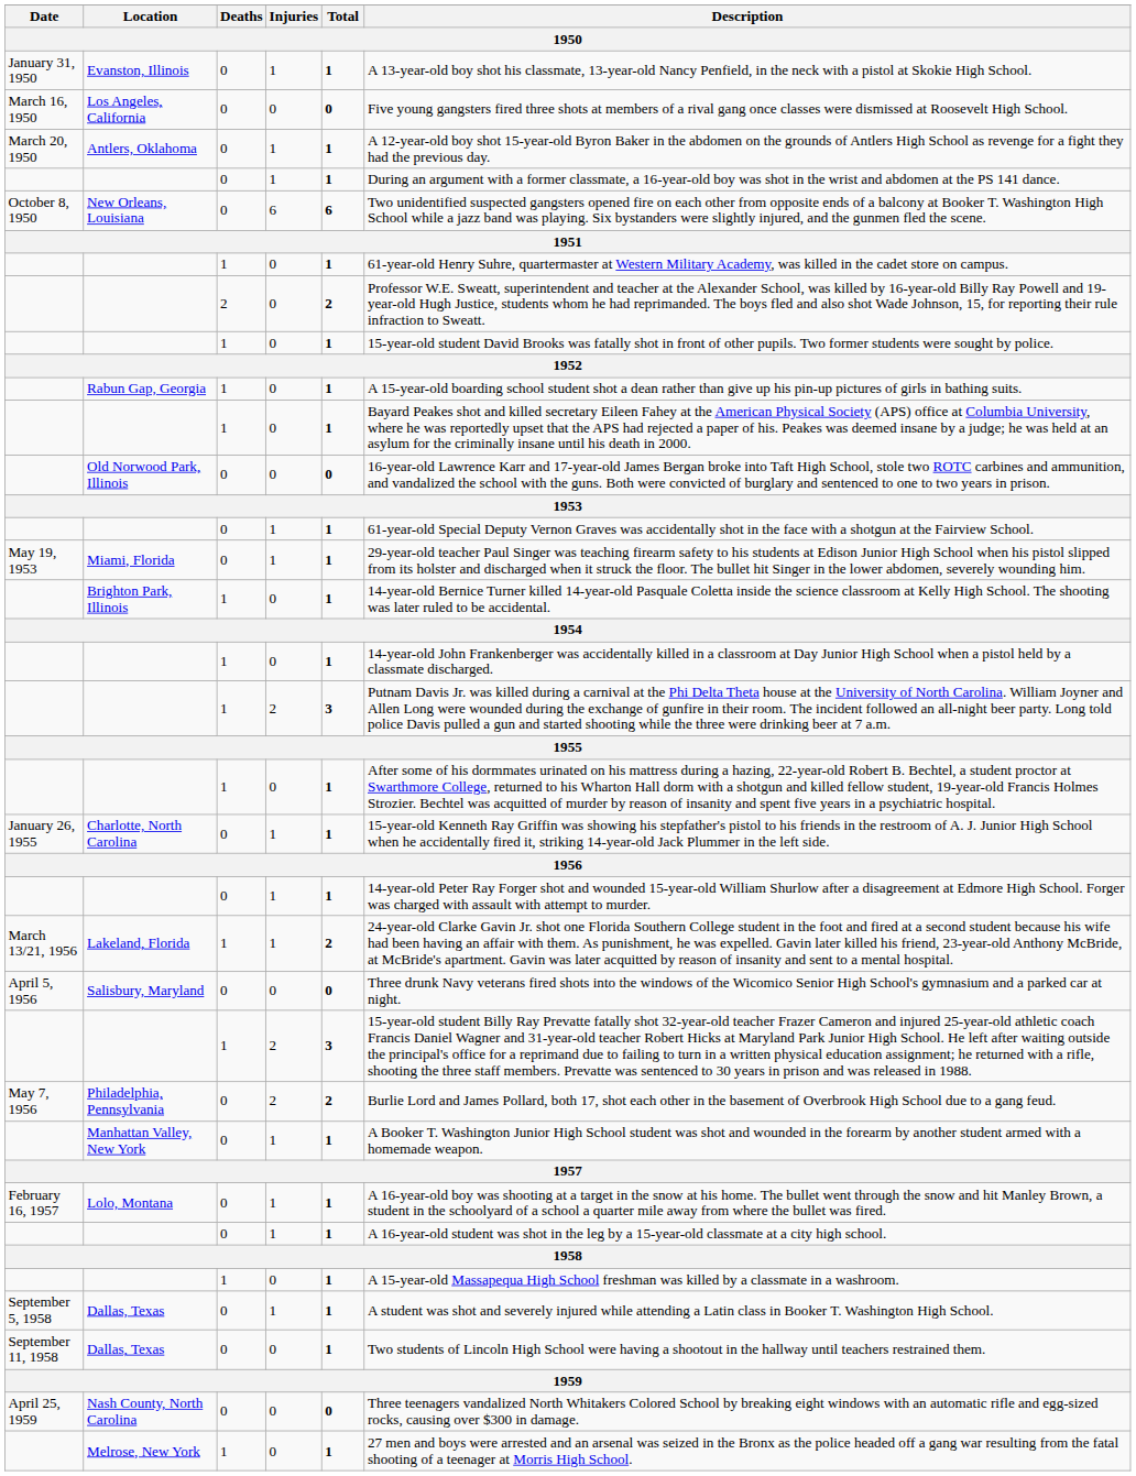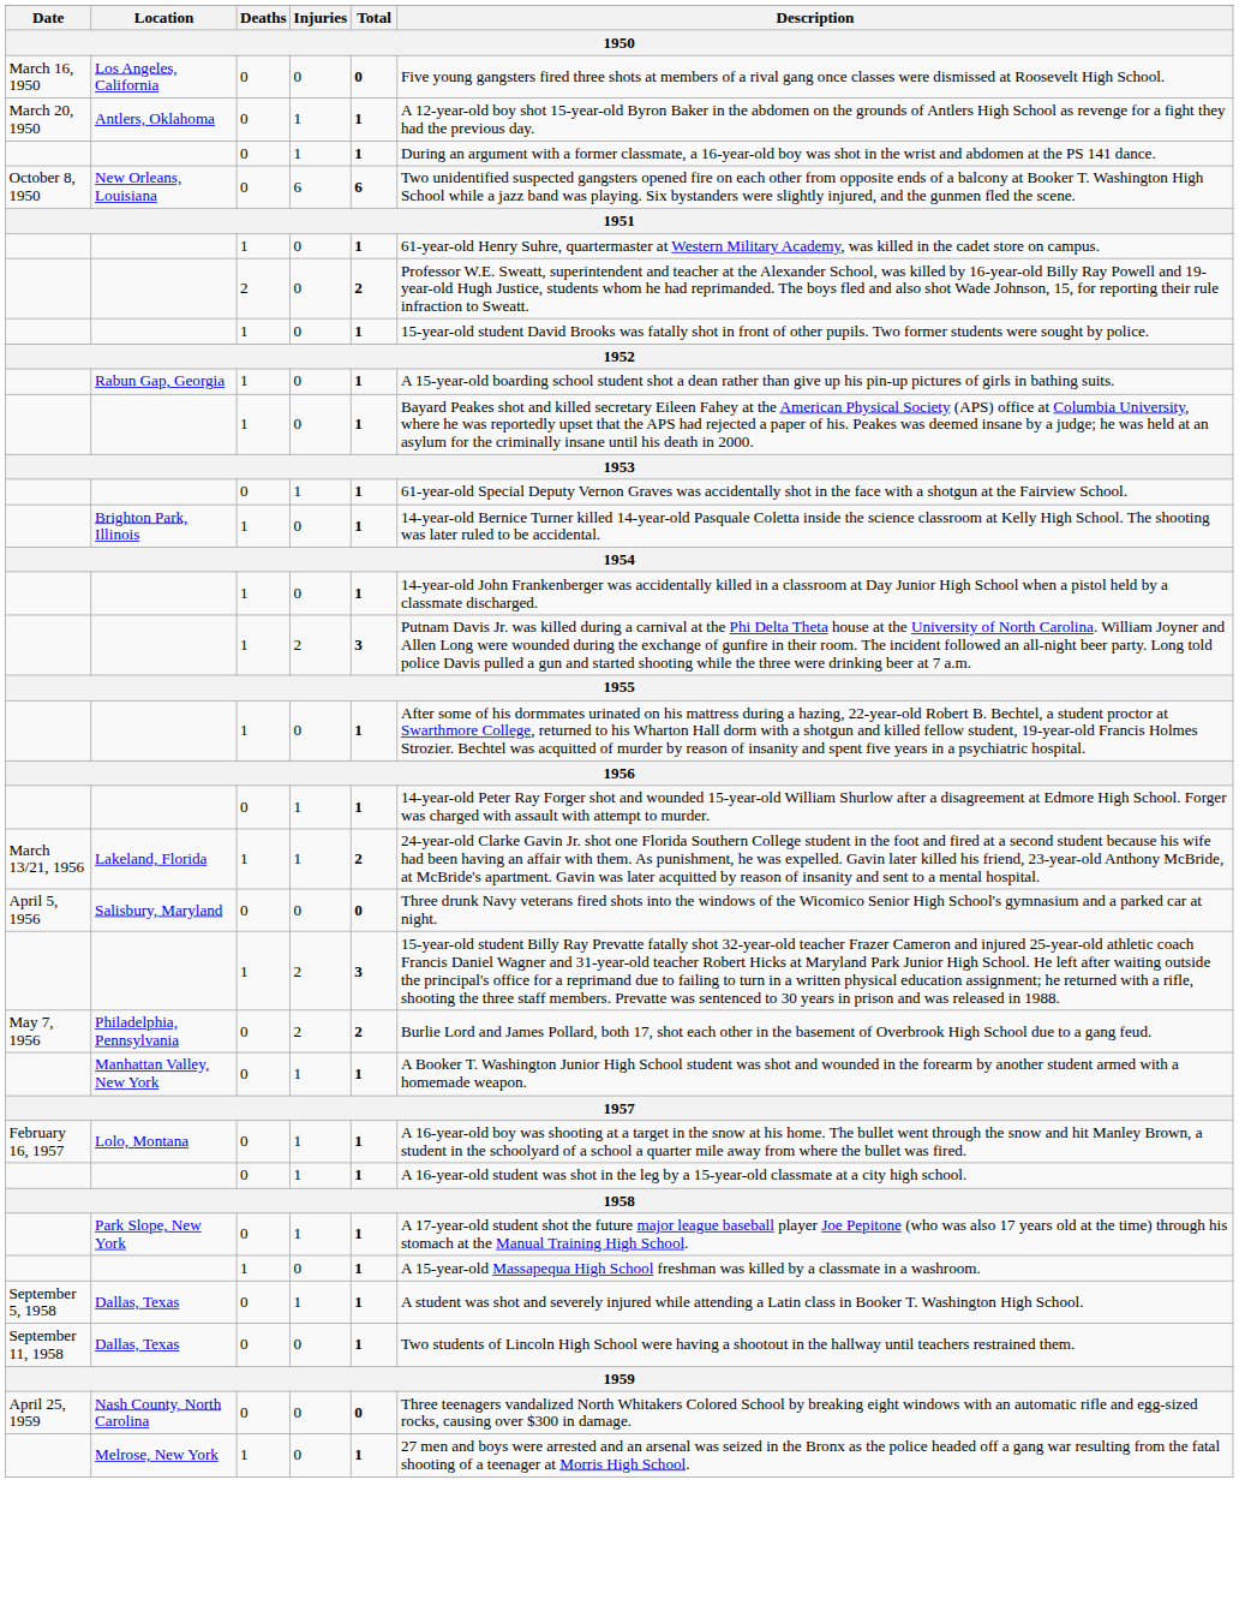 <table class="sortable wikitable" style="font-size:100%;" id="1950s">
 <tr>
 </tr>
 <tr>
 <th style="width:80px;">Date</th>
 <th style="width:140px;">Location</th>
 <th style="width:40px;">Deaths</th>
 <th style="width:40px;">Injuries</th>
 <th style="width:40px;">Total</th>
 <th class="unsortable">Description</th>
 </tr>
 <tr>
 <th colspan="6">1950 </th>
-</tr>
-<tr>
-<td>January 31, 1950</td>
-<td><a href='#'>Evanston, Illinois</a></td>
-<td>0</td>
-<td>1</td>
-<td><strong>1</strong></td>
-<td>A 13-year-old boy shot his classmate, 13-year-old Nancy Penfield, in the neck with a pistol at Skokie High School.</td>
 </tr>
 <tr>
 <td>March 16, 1950</td>
 <td><a href='#'>Los Angeles, California</a></td>
 <td>0</td>
 <td>0</td>
 <td><strong>0</strong></td>
 <td>Five young gangsters fired three shots at members of a rival gang once classes were dismissed at Roosevelt High School.</td>
 </tr>
 <tr>
 <td>March 20, 1950</td>
 <td><a href='#'>Antlers, Oklahoma</a></td>
 <td>0</td>
 <td>1</td>
 <td><strong>1</strong></td>
 <td>A 12-year-old boy shot 15-year-old Byron Baker in the abdomen on the grounds of Antlers High School as revenge for a fight they had the previous day.</td>
 </tr>
 <tr>
 <td></td>
 <td></td>
 <td>0</td>
 <td>1</td>
 <td><strong>1</strong></td>
 <td>During an argument with a former classmate, a 16-year-old boy was shot in the wrist and abdomen at the PS 141 dance.</td>
 </tr>
 <tr>
 <td>October 8, 1950</td>
 <td><a href='#'>New Orleans, Louisiana</a></td>
 <td>0</td>
 <td>6</td>
 <td><strong>6</strong></td>
 <td>Two unidentified suspected gangsters opened fire on each other from opposite ends of a balcony at Booker T. Washington High School while a jazz band was playing. Six bystanders were slightly injured, and the gunmen fled the scene.</td>
 </tr>
 <tr>
 <th colspan="6">1951 </th>
 </tr>
 <tr>
 <td></td>
 <td></td>
 <td>1</td>
 <td>0</td>
 <td><strong>1</strong></td>
 <td>61-year-old Henry Suhre, quartermaster at <a href='#'>Western Military Academy</a>, was killed in the cadet store on campus.</td>
 </tr>
 <tr>
 <td></td>
 <td></td>
 <td>2</td>
 <td>0</td>
 <td><strong>2</strong></td>
 <td>Professor W.E. Sweatt, superintendent and teacher at the Alexander School, was killed by 16-year-old Billy Ray Powell and 19-year-old Hugh Justice, students whom he had reprimanded. The boys fled and also shot Wade Johnson, 15, for reporting their rule infraction to Sweatt.</td>
 </tr>
 <tr>
 <td></td>
 <td></td>
 <td>1</td>
 <td>0</td>
 <td><strong>1</strong></td>
 <td>15-year-old student David Brooks was fatally shot in front of other pupils. Two former students were sought by police.</td>
 </tr>
 <tr>
 <th colspan="6">1952 </th>
 </tr>
 <tr>
 <td></td>
 <td><a href='#'>Rabun Gap, Georgia</a></td>
 <td>1</td>
 <td>0</td>
 <td><strong>1</strong></td>
 <td>A 15-year-old boarding school student shot a dean rather than give up his pin-up pictures of girls in bathing suits.</td>
 </tr>
 <tr>
 <td></td>
 <td></td>
 <td>1</td>
 <td>0</td>
 <td><strong>1</strong></td>
 <td>Bayard Peakes shot and killed secretary Eileen Fahey at the <a href='#'>American Physical Society</a> (APS) office at <a href='#'>Columbia University</a>, where he was reportedly upset that the APS had rejected a paper of his. Peakes was deemed insane by a judge; he was held at an asylum for the criminally insane until his death in 2000.</td>
 </tr>
 <tr>
-<td></td>
-<td><a href='#'>Old Norwood Park, Illinois</a></td>
-<td>0</td>
-<td>0</td>
-<td><strong>0</strong></td>
-<td>16-year-old Lawrence Karr and 17-year-old James Bergan broke into Taft High School, stole two <a href='#'>ROTC</a> carbines and ammunition, and vandalized the school with the guns. Both were convicted of burglary and sentenced to one to two years in prison.</td>
-</tr>
-<tr>
 <th colspan="6">1953 </th>
 </tr>
 <tr>
 <td></td>
 <td></td>
 <td>0</td>
 <td>1</td>
 <td><strong>1</strong></td>
 <td>61-year-old Special Deputy Vernon Graves was accidentally shot in the face with a shotgun at the Fairview School.</td>
-</tr>
-<tr>
-<td>May 19, 1953</td>
-<td><a href='#'>Miami, Florida</a></td>
-<td>0</td>
-<td>1</td>
-<td><strong>1</strong></td>
-<td>29-year-old teacher Paul Singer was teaching firearm safety to his students at Edison Junior High School when his pistol slipped from its holster and discharged when it struck the floor. The bullet hit Singer in the lower abdomen, severely wounding him.</td>
 </tr>
 <tr>
 <td></td>
 <td sort><a href='#'>Brighton Park, Illinois</a></td>
 <td>1</td>
 <td>0</td>
 <td><strong>1</strong></td>
 <td>14-year-old Bernice Turner killed 14-year-old Pasquale Coletta inside the science classroom at Kelly High School. The shooting was later ruled to be accidental.</td>
 </tr>
 <tr>
 <th colspan="6">1954 </th>
 </tr>
 <tr>
 <td></td>
 <td></td>
 <td>1</td>
 <td>0</td>
 <td><strong>1</strong></td>
 <td>14-year-old John Frankenberger was accidentally killed in a classroom at Day Junior High School when a pistol held by a classmate discharged.</td>
 </tr>
 <tr>
 <td></td>
 <td></td>
 <td>1</td>
 <td>2</td>
 <td><strong>3</strong></td>
 <td>Putnam Davis Jr. was killed during a carnival at the <a href='#'>Phi Delta Theta</a> house at the <a href='#'>University of North Carolina</a>. William Joyner and Allen Long were wounded during the exchange of gunfire in their room. The incident followed an all-night beer party. Long told police Davis pulled a gun and started shooting while the three were drinking beer at 7 a.m.</td>
 </tr>
 <tr>
 <th colspan="6">1955 </th>
 </tr>
 <tr>
 <td></td>
 <td></td>
 <td>1</td>
 <td>0</td>
 <td><strong>1</strong></td>
 <td>After some of his dormmates urinated on his mattress during a hazing, 22-year-old Robert B. Bechtel, a student proctor at <a href='#'>Swarthmore College</a>, returned to his Wharton Hall dorm with a shotgun and killed fellow student, 19-year-old Francis Holmes Strozier. Bechtel was acquitted of murder by reason of insanity and spent five years in a psychiatric hospital.</td>
-</tr>
-<tr>
-<td>January 26, 1955</td>
-<td><a href='#'>Charlotte, North Carolina</a></td>
-<td>0</td>
-<td>1</td>
-<td><strong>1</strong></td>
-<td>15-year-old Kenneth Ray Griffin was showing his stepfather's pistol to his friends in the restroom of A. J. Junior High School when he accidentally fired it, striking 14-year-old Jack Plummer in the left side.</td>
 </tr>
 <tr>
 <th colspan="6">1956 </th>
 </tr>
 <tr>
 <td></td>
 <td></td>
 <td>0</td>
 <td>1</td>
 <td><strong>1</strong></td>
 <td>14-year-old Peter Ray Forger shot and wounded 15-year-old William Shurlow after a disagreement at Edmore High School. Forger was charged with assault with attempt to murder.</td>
 </tr>
 <tr>
 <td>March 13/21, 1956</td>
 <td><a href='#'>Lakeland, Florida</a></td>
 <td>1</td>
 <td>1</td>
 <td><strong>2</strong></td>
 <td>24-year-old Clarke Gavin Jr. shot one Florida Southern College student in the foot and fired at a second student because his wife had been having an affair with them. As punishment, he was expelled. Gavin later killed his friend, 23-year-old Anthony McBride, at McBride's apartment. Gavin was later acquitted by reason of insanity and sent to a mental hospital.</td>
 </tr>
 <tr>
 <td>April 5, 1956</td>
 <td><a href='#'>Salisbury, Maryland</a></td>
 <td>0</td>
 <td>0</td>
 <td><strong>0</strong></td>
 <td>Three drunk Navy veterans fired shots into the windows of the Wicomico Senior High School's gymnasium and a parked car at night.</td>
 </tr>
 <tr>
 <td></td>
 <td></td>
 <td>1</td>
 <td>2</td>
 <td><strong>3</strong></td>
 <td>15-year-old student Billy Ray Prevatte fatally shot 32-year-old teacher Frazer Cameron and injured 25-year-old athletic coach Francis Daniel Wagner and 31-year-old teacher Robert Hicks at Maryland Park Junior High School. He left after waiting outside the principal's office for a reprimand due to failing to turn in a written physical education assignment; he returned with a rifle, shooting the three staff members. Prevatte was sentenced to 30 years in prison and was released in 1988.</td>
 </tr>
 <tr>
 <td>May 7, 1956</td>
 <td><a href='#'>Philadelphia, Pennsylvania</a></td>
 <td>0</td>
 <td>2</td>
 <td><strong>2</strong></td>
 <td>Burlie Lord and James Pollard, both 17, shot each other in the basement of Overbrook High School due to a gang feud.</td>
 </tr>
 <tr>
 <td></td>
 <td sort><a href='#'>Manhattan Valley, New York</a></td>
 <td>0</td>
 <td>1</td>
 <td><strong>1</strong></td>
 <td>A Booker T. Washington Junior High School student was shot and wounded in the forearm by another student armed with a homemade weapon.</td>
 </tr>
 <tr>
 <th colspan="6">1957 </th>
 </tr>
 <tr>
 <td>February 16, 1957</td>
 <td><a href='#'>Lolo, Montana</a></td>
 <td>0</td>
 <td>1</td>
 <td><strong>1</strong></td>
 <td>A 16-year-old boy was shooting at a target in the snow at his home. The bullet went through the snow and hit Manley Brown, a student in the schoolyard of a school a quarter mile away from where the bullet was fired.</td>
 </tr>
 <tr>
 <td></td>
 <td></td>
 <td>0</td>
 <td>1</td>
 <td><strong>1</strong></td>
 <td>A 16-year-old student was shot in the leg by a 15-year-old classmate at a city high school.</td>
 </tr>
 <tr>
 <th colspan="6">1958 </th>
 </tr>
 <tr>
 <td></td>
+<td sort><a href='#'>Park Slope, New York</a></td>
+<td>0</td>
+<td>1</td>
+<td><strong>1</strong></td>
+<td>A 17-year-old student shot the future <a href='#'>major league baseball</a> player <a href='#'>Joe Pepitone</a> (who was also 17 years old at the time) through his stomach at the <a href='#'>Manual Training High School</a>.</td>
+</tr>
+<tr>
+<td></td>
 <td></td>
 <td>1</td>
 <td>0</td>
 <td><strong>1</strong></td>
 <td>A 15-year-old <a href='#'>Massapequa High School</a> freshman was killed by a classmate in a washroom.</td>
 </tr>
 <tr>
 <td>September 5, 1958</td>
 <td><a href='#'>Dallas, Texas</a></td>
 <td>0</td>
 <td>1</td>
 <td><strong>1</strong></td>
 <td>A student was shot and severely injured while attending a Latin class in Booker T. Washington High School.</td>
 </tr>
 <tr>
 <td>September 11, 1958</td>
 <td><a href='#'>Dallas, Texas</a></td>
 <td>0</td>
 <td>0</td>
 <td><strong>1</strong></td>
 <td>Two students of Lincoln High School were having a shootout in the hallway until teachers restrained them.</td>
 </tr>
 <tr>
 <th colspan="6">1959 </th>
 </tr>
 <tr>
 <td>April 25, 1959</td>
 <td><a href='#'>Nash County, North Carolina</a></td>
 <td>0</td>
 <td>0</td>
 <td><strong>0</strong></td>
 <td>Three teenagers vandalized North Whitakers Colored School by breaking eight windows with an automatic rifle and egg-sized rocks, causing over $300 in damage.</td>
 </tr>
 <tr>
 <td></td>
 <td sort><a href='#'>Melrose, New York</a></td>
 <td>1</td>
 <td>0</td>
 <td><strong>1</strong></td>
 <td>27 men and boys were arrested and an arsenal was seized in the Bronx as the police headed off a gang war resulting from the fatal shooting of a teenager at <a href='#'>Morris High School</a>.</td>
 </tr>
 </table>
